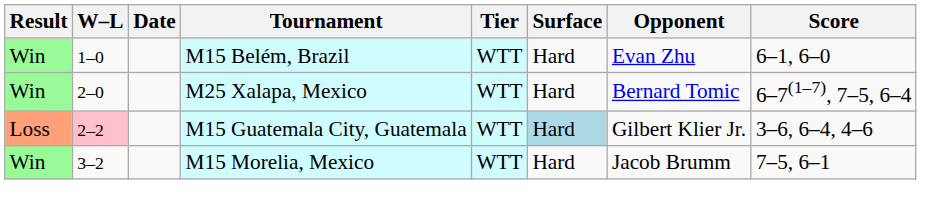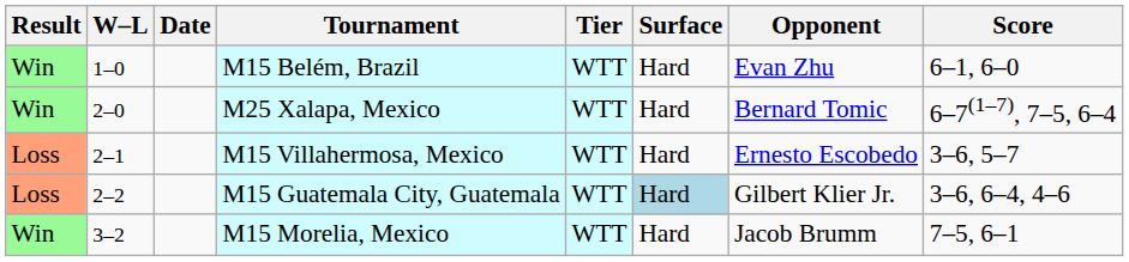 <table class="sortable wikitable">
 <tr>
 <th>Result</th>
 <th class="unsortable">W–L</th>
 <th>Date</th>
 <th>Tournament</th>
 <th>Tier</th>
 <th>Surface</th>
 <th>Opponent</th>
 <th class="unsortable">Score</th>
 </tr>
 <tr>
 <td bgcolor=98FB98>Win</td>
 <td><small>1–0</small></td>
 <td></td>
 <td style="background:#cffcff;">M15 Belém, Brazil</td>
 <td style="background:#cffcff;">WTT</td>
 <td>Hard</td>
 <td> <a href='#'>Evan Zhu</a></td>
 <td>6–1, 6–0</td>
 </tr>
 <tr>
 <td bgcolor=98FB98>Win</td>
 <td><small>2–0</small></td>
 <td></td>
 <td style="background:#cffcff;">M25 Xalapa, Mexico</td>
 <td style="background:#cffcff;">WTT</td>
 <td>Hard</td>
 <td> <a href='#'>Bernard Tomic</a></td>
 <td>6–7<sup>(1–7)</sup>, 7–5, 6–4</td>
 </tr>
 <tr>
 <td bgcolor=FFA07A>Loss</td>
-<td style="background: pink;"><small>2–2</small></td>
+<td><small>2–1</small></td>
+<td></td>
+<td style="background:#cffcff;">M15 Villahermosa, Mexico</td>
+<td style="background:#cffcff;">WTT</td>
+<td>Hard</td>
+<td> <a href='#'>Ernesto Escobedo</a></td>
+<td>3–6, 5–7</td>
+</tr>
+<tr>
+<td bgcolor=FFA07A>Loss</td>
+<td><small>2–2</small></td>
 <td></td>
 <td style="background:#cffcff;">M15 Guatemala City, Guatemala</td>
 <td style="background:#cffcff;">WTT</td>
 <td style="background: lightblue;">Hard</td>
 <td> Gilbert Klier Jr.</td>
 <td>3–6, 6–4, 4–6</td>
 </tr>
 <tr>
 <td bgcolor=98FB98>Win</td>
 <td><small>3–2</small></td>
 <td></td>
 <td style="background:#cffcff;">M15 Morelia, Mexico</td>
 <td style="background:#cffcff;">WTT</td>
 <td>Hard</td>
 <td> Jacob Brumm</td>
 <td>7–5, 6–1</td>
 </tr>
 </table>
